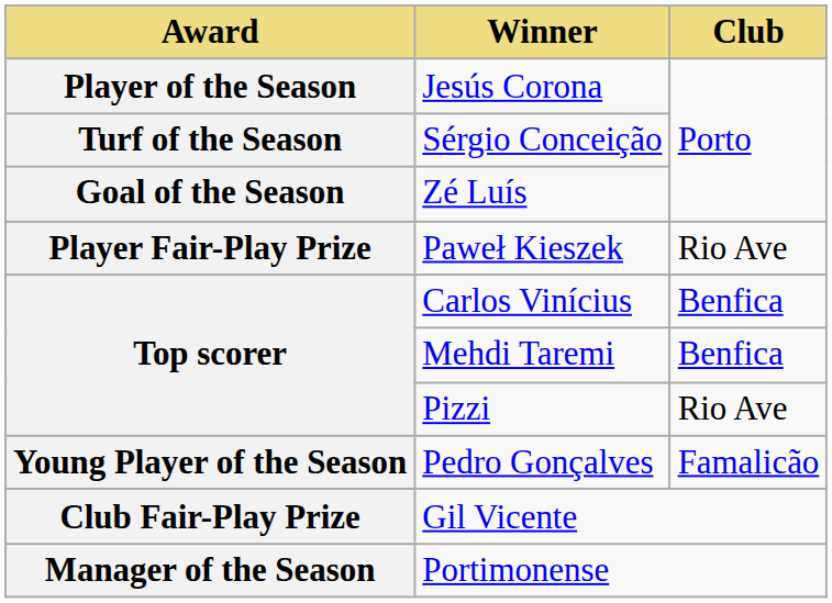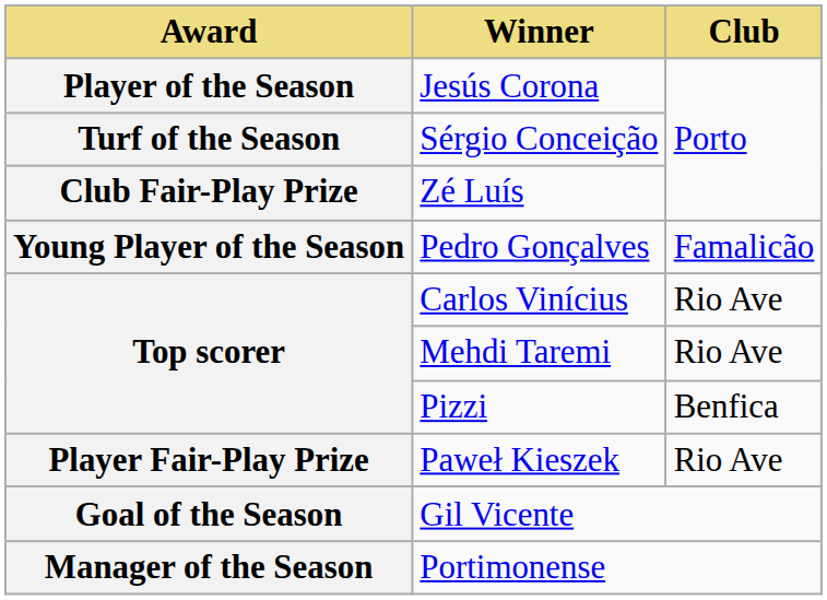 <table class="wikitable">
 <tr>
 <th style="background-color: #eedd82">Award</th>
 <th style="background-color: #eedd82">Winner</th>
 <th style="background-color: #eedd82">Club</th>
 </tr>
 <tr>
 <th>Player of the Season</th>
 <td> <a href='#'>Jesús Corona</a></td>
 <td rowspan="3"><a href='#'>Porto</a></td>
 </tr>
 <tr>
 <th>Turf of the Season</th>
 <td> <a href='#'>Sérgio Conceição</a></td>
 </tr>
 <tr>
-<th>Goal of the Season</th>
+<th>Club Fair-Play Prize</th>
 <td> <a href='#'>Zé Luís</a></td>
+</tr>
+<tr>
+<th>Young Player of the Season</th>
+<td> <a href='#'>Pedro Gonçalves</a></td>
+<td><a href='#'>Famalicão</a></td>
+</tr>
+<tr>
+<th rowspan="3">Top scorer</th>
+<td> <a href='#'>Carlos Vinícius</a></td>
+<td>Rio Ave</td>
+</tr>
+<tr>
+<td> <a href='#'>Mehdi Taremi</a></td>
+<td>Rio Ave</td>
+</tr>
+<tr>
+<td> <a href='#'>Pizzi</a></td>
+<td>Benfica</td>
 </tr>
 <tr>
 <th>Player Fair-Play Prize</th>
 <td> <a href='#'>Paweł Kieszek</a></td>
 <td>Rio Ave</td>
 </tr>
 <tr>
-<th rowspan="3">Top scorer</th>
-<td> <a href='#'>Carlos Vinícius</a></td>
-<td><a href='#'>Benfica</a></td>
-</tr>
-<tr>
-<td> <a href='#'>Mehdi Taremi</a></td>
-<td><a href='#'>Benfica</a></td>
-</tr>
-<tr>
-<td> <a href='#'>Pizzi</a></td>
-<td>Rio Ave</td>
-</tr>
-<tr>
-<th>Young Player of the Season</th>
-<td> <a href='#'>Pedro Gonçalves</a></td>
-<td><a href='#'>Famalicão</a></td>
-</tr>
-<tr>
-<th>Club Fair-Play Prize</th>
+<th>Goal of the Season</th>
 <td colspan="2"><a href='#'>Gil Vicente</a></td>
 </tr>
 <tr>
 <th>Manager of the Season</th>
 <td colspan="2"><a href='#'>Portimonense</a></td>
 </tr>
 </table>
